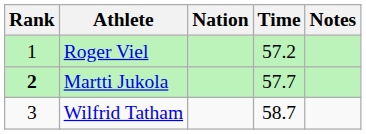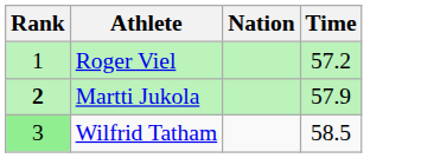 <table class="wikitable sortable" style="text-align:center">
 <tr>
 <th>Rank</th>
 <th>Athlete</th>
 <th>Nation</th>
 <th>Time</th>
-<th>Notes</th>
 </tr>
 <tr bgcolor=bbf3bb>
 <td>1</td>
 <td align=left><a href='#'>Roger Viel</a></td>
 <td align=left></td>
 <td>57.2</td>
-<td></td>
 </tr>
 <tr bgcolor=bbf3bb>
 <td><strong>2</strong></td>
 <td align=left><a href='#'>Martti Jukola</a></td>
 <td align=left></td>
-<td>57.7</td>
-<td></td>
+<td>57.9</td>
 </tr>
 <tr>
-<td>3</td>
+<td style="background: lightgreen;">3</td>
 <td align=left><a href='#'>Wilfrid Tatham</a></td>
 <td align=left></td>
-<td>58.7</td>
-<td></td>
+<td>58.5</td>
 </tr>
 </table>
